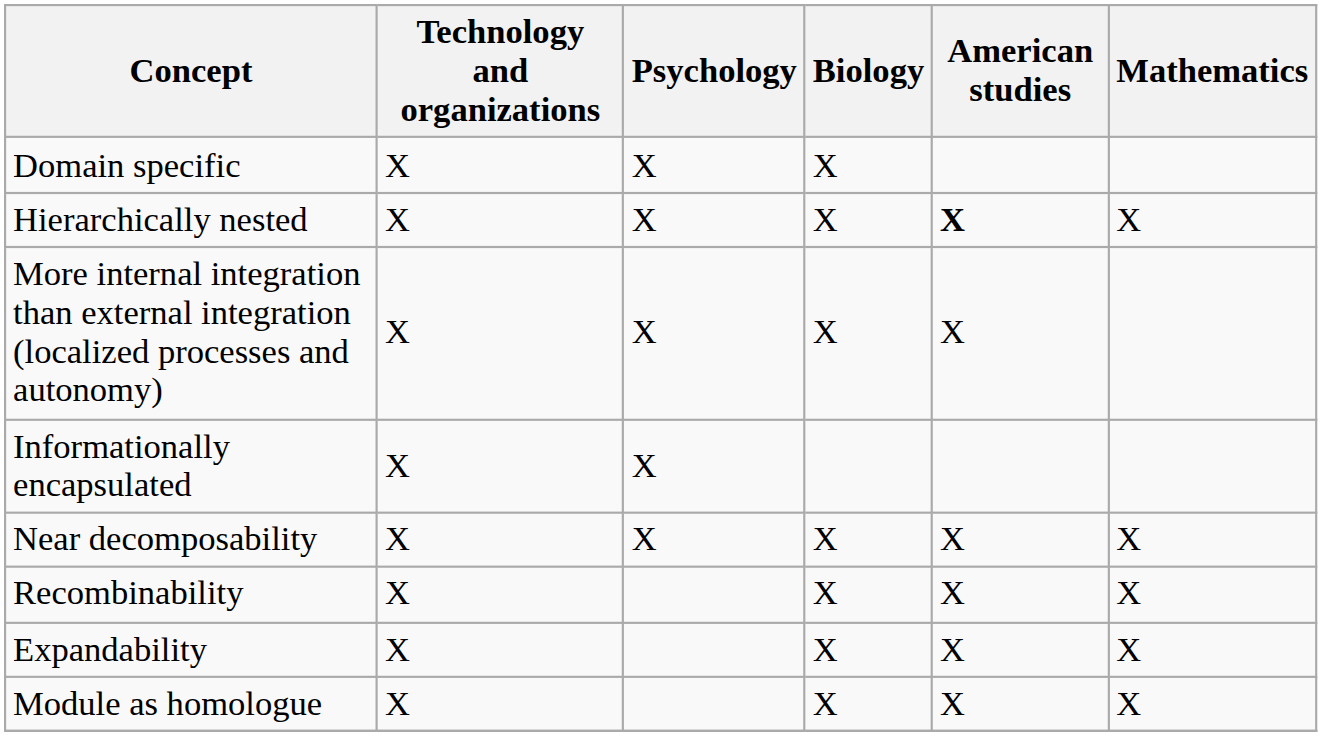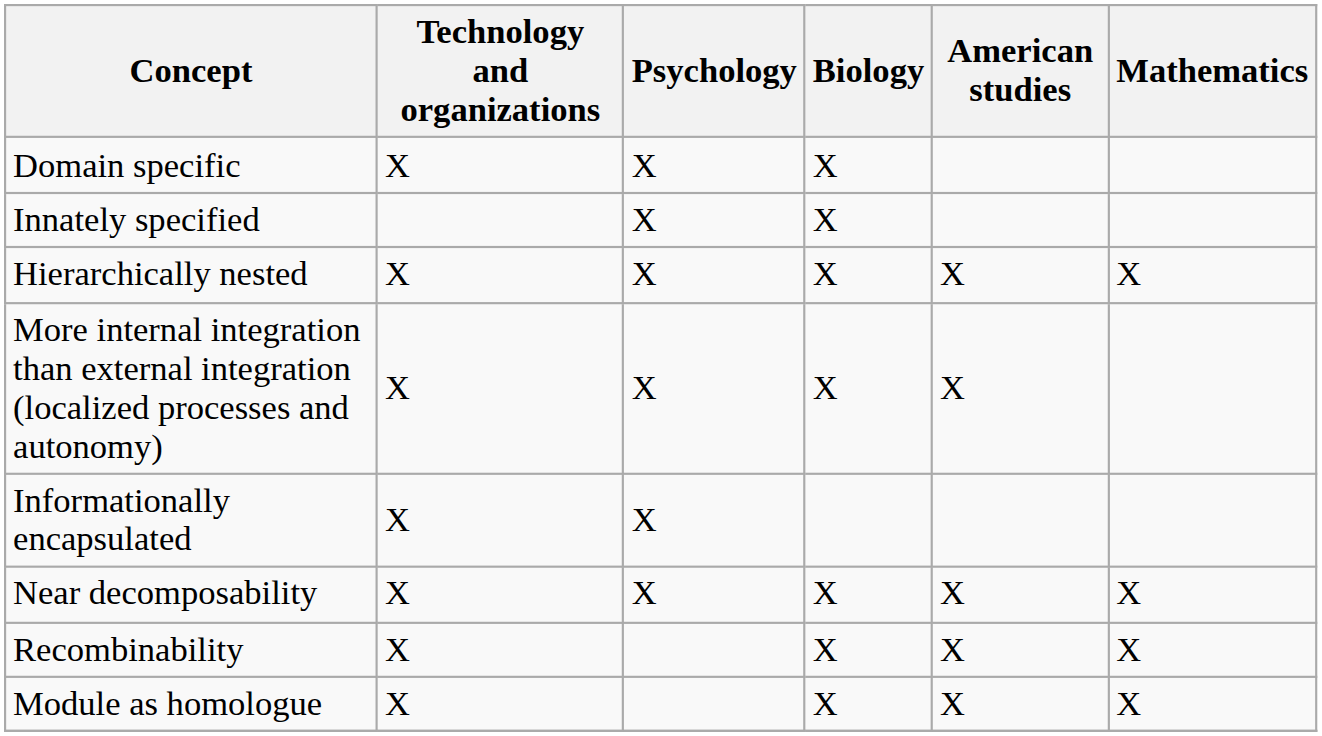 <table class="wikitable">
 <tr>
 <th>Concept</th>
 <th>Technology and organizations</th>
 <th>Psychology</th>
 <th>Biology</th>
 <th>American studies</th>
 <th>Mathematics</th>
 </tr>
 <tr>
 <td>Domain specific</td>
 <td>X</td>
 <td>X</td>
 <td>X</td>
 <td></td>
 <td></td>
 </tr>
 <tr>
+<td>Innately specified</td>
+<td></td>
+<td>X</td>
+<td>X</td>
+<td></td>
+<td></td>
+</tr>
+<tr>
 <td>Hierarchically nested</td>
 <td>X</td>
 <td>X</td>
 <td>X</td>
-<td><strong>X</strong></td>
+<td>X</td>
 <td>X</td>
 </tr>
 <tr>
 <td>More internal integration than external integration (localized processes and autonomy)</td>
 <td>X</td>
 <td>X</td>
 <td>X</td>
 <td>X</td>
 <td></td>
 </tr>
 <tr>
 <td>Informationally encapsulated</td>
 <td>X</td>
 <td>X</td>
 <td></td>
 <td></td>
 <td></td>
 </tr>
 <tr>
 <td>Near decomposability</td>
 <td>X</td>
 <td>X</td>
 <td>X</td>
 <td>X</td>
 <td>X</td>
 </tr>
 <tr>
 <td>Recombinability</td>
 <td>X</td>
 <td></td>
 <td>X</td>
 <td>X</td>
 <td>X</td>
 </tr>
 <tr>
-<td>Expandability</td>
-<td>X</td>
-<td></td>
-<td>X</td>
-<td>X</td>
-<td>X</td>
-</tr>
-<tr>
 <td>Module as homologue</td>
 <td>X</td>
 <td></td>
 <td>X</td>
 <td>X</td>
 <td>X</td>
 </tr>
 <tr>
 </tr>
 </table>
